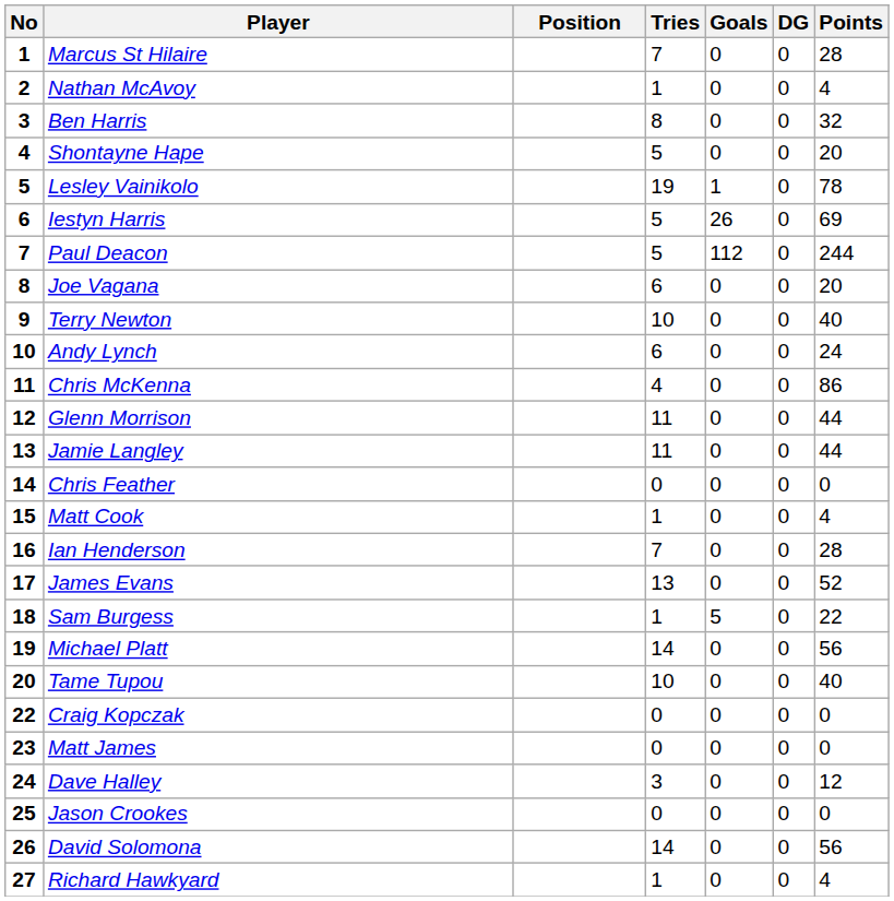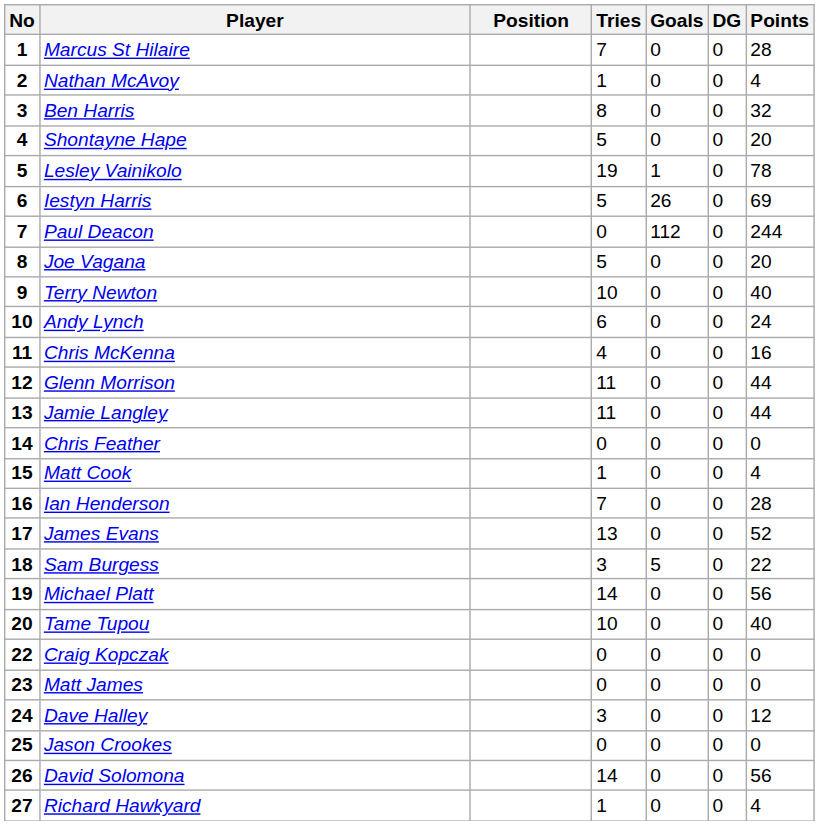 <table class="wikitable sortable"  style="width:65%; font-size:85%;">
 <tr style="background:#efefef;">
 <th width=3%>No</th>
 <th !width=47%>Player</th>
 <th width=15%>Position</th>
 <th style="width:20px;">Tries</th>
 <th style="width:20px;">Goals</th>
 <th style="width:20px;">DG</th>
 <th style="width:20px;">Points</th>
 </tr>
 <tr style="background:#fff;">
 <td align=center><strong>1</strong></td>
 <td><em><a href='#'>Marcus St Hilaire</a></em></td>
 <td align=center></td>
 <td align=centre>7</td>
 <td align=centre>0</td>
 <td align=centre>0</td>
 <td align=centre>28</td>
 </tr>
 <tr style="background:#fff;">
 <td align=center><strong>2</strong></td>
 <td><em><a href='#'>Nathan McAvoy</a></em></td>
 <td align=center></td>
 <td align=centre>1</td>
 <td align=centre>0</td>
 <td align=centre>0</td>
 <td align=centre>4</td>
 </tr>
 <tr style="background:#fff;">
 <td align=center><strong>3</strong></td>
 <td><em><a href='#'>Ben Harris</a></em></td>
 <td align=center></td>
 <td align=centre>8</td>
 <td align=centre>0</td>
 <td align=centre>0</td>
 <td align=centre>32</td>
 </tr>
 <tr style="background:#fff;">
 <td align=center><strong>4</strong></td>
 <td><em><a href='#'>Shontayne Hape</a></em></td>
 <td align=center></td>
 <td align=centre>5</td>
 <td align=centre>0</td>
 <td align=centre>0</td>
 <td align=centre>20</td>
 </tr>
 <tr style="background:#fff;">
 <td align=center><strong>5</strong></td>
 <td><em><a href='#'>Lesley Vainikolo</a></em></td>
 <td align=center></td>
 <td align=centre>19</td>
 <td align=centre>1</td>
 <td align=centre>0</td>
 <td align=centre>78</td>
 </tr>
 <tr style="background:#fff;">
 <td align=center><strong>6</strong></td>
 <td><em><a href='#'>Iestyn Harris</a></em></td>
 <td align=center></td>
 <td align=centre>5</td>
 <td align=centre>26</td>
 <td align=centre>0</td>
 <td align=centre>69</td>
 </tr>
 <tr style="background:#fff;">
 <td align=center><strong>7</strong></td>
 <td><em><a href='#'>Paul Deacon</a></em></td>
 <td align=center></td>
-<td align=centre>5</td>
+<td align=centre>0</td>
 <td align=centre>112</td>
 <td align=centre>0</td>
 <td align=centre>244</td>
 </tr>
 <tr style="background:#fff;">
 <td align=center><strong>8</strong></td>
 <td><em><a href='#'>Joe Vagana</a></em></td>
 <td align=center></td>
-<td align=centre>6</td>
+<td align=centre>5</td>
 <td align=centre>0</td>
 <td align=centre>0</td>
 <td align=centre>20</td>
 </tr>
 <tr style="background:#fff;">
 <td align=center><strong>9</strong></td>
 <td><em><a href='#'>Terry Newton</a></em></td>
 <td align=center></td>
 <td align=centre>10</td>
 <td align=centre>0</td>
 <td align=centre>0</td>
 <td align=centre>40</td>
 </tr>
 <tr style="background:#fff;">
 <td align=center><strong>10</strong></td>
 <td><em><a href='#'>Andy Lynch</a></em></td>
 <td align=center></td>
 <td align=centre>6</td>
 <td align=centre>0</td>
 <td align=centre>0</td>
 <td align=centre>24</td>
 </tr>
 <tr style="background:#fff;">
 <td align=center><strong>11</strong></td>
 <td><em><a href='#'>Chris McKenna</a></em></td>
 <td align=center></td>
 <td align=centre>4</td>
 <td align=centre>0</td>
 <td align=centre>0</td>
-<td align=centre>86</td>
+<td align=centre>16</td>
 </tr>
 <tr style="background:#fff;">
 <td align=center><strong>12</strong></td>
 <td><em><a href='#'>Glenn Morrison</a></em></td>
 <td align=center></td>
 <td align=centre>11</td>
 <td align=centre>0</td>
 <td align=centre>0</td>
 <td align=centre>44</td>
 </tr>
 <tr style="background:#fff;">
 <td align=center><strong>13</strong></td>
 <td><em><a href='#'>Jamie Langley</a></em></td>
 <td align=center></td>
 <td align=centre>11</td>
 <td align=centre>0</td>
 <td align=centre>0</td>
 <td align=centre>44</td>
 </tr>
 <tr style="background:#fff;">
 <td align=center><strong>14</strong></td>
 <td><em><a href='#'>Chris Feather</a></em></td>
 <td align=center></td>
 <td align=centre>0</td>
 <td align=centre>0</td>
 <td align=centre>0</td>
 <td align=centre>0</td>
 </tr>
 <tr style="background:#fff;">
 <td align=center><strong>15</strong></td>
 <td><em><a href='#'>Matt Cook</a></em></td>
 <td align=center></td>
 <td align=centre>1</td>
 <td align=centre>0</td>
 <td align=centre>0</td>
 <td align=centre>4</td>
 </tr>
 <tr style="background:#fff;">
 <td align=center><strong>16</strong></td>
 <td><em><a href='#'>Ian Henderson</a></em></td>
 <td align=center></td>
 <td align=centre>7</td>
 <td align=centre>0</td>
 <td align=centre>0</td>
 <td align=centre>28</td>
 </tr>
 <tr style="background:#fff;">
 <td align=center><strong>17</strong></td>
 <td><em><a href='#'>James Evans</a></em></td>
 <td align=center></td>
 <td align=centre>13</td>
 <td align=centre>0</td>
 <td align=centre>0</td>
 <td align=centre>52</td>
 </tr>
 <tr style="background:#fff;">
 <td align=center><strong>18</strong></td>
 <td><em><a href='#'>Sam Burgess</a></em></td>
 <td align=center></td>
-<td align=centre>1</td>
+<td align=centre>3</td>
 <td align=centre>5</td>
 <td align=centre>0</td>
 <td align=centre>22</td>
 </tr>
 <tr style="background:#fff;">
 <td align=center><strong>19</strong></td>
 <td><em><a href='#'>Michael Platt</a></em></td>
 <td align=center></td>
 <td align=centre>14</td>
 <td align=centre>0</td>
 <td align=centre>0</td>
 <td align=centre>56</td>
 </tr>
 <tr style="background:#fff;">
 <td align=center><strong>20</strong></td>
 <td><em><a href='#'>Tame Tupou</a></em></td>
 <td align=center></td>
 <td align=centre>10</td>
 <td align=centre>0</td>
 <td align=centre>0</td>
 <td align=centre>40</td>
 </tr>
 <tr style="background:#fff;">
 <td align=center><strong>22</strong></td>
 <td><em><a href='#'>Craig Kopczak</a></em></td>
 <td align=center></td>
 <td align=centre>0</td>
 <td align=centre>0</td>
 <td align=centre>0</td>
 <td align=centre>0</td>
 </tr>
 <tr style="background:#fff;">
 <td align=center><strong>23</strong></td>
 <td><em><a href='#'>Matt James</a></em></td>
 <td align=center></td>
 <td align=centre>0</td>
 <td align=centre>0</td>
 <td align=centre>0</td>
 <td align=centre>0</td>
 </tr>
 <tr style="background:#fff;">
 <td align=center><strong>24</strong></td>
 <td><em><a href='#'>Dave Halley</a></em></td>
 <td align=center></td>
 <td align=centre>3</td>
 <td align=centre>0</td>
 <td align=centre>0</td>
 <td align=centre>12</td>
 </tr>
 <tr style="background:#fff;">
 <td align=center><strong>25</strong></td>
 <td><em><a href='#'>Jason Crookes</a></em></td>
 <td align=center></td>
 <td align=centre>0</td>
 <td align=centre>0</td>
 <td align=centre>0</td>
 <td align=centre>0</td>
 </tr>
 <tr style="background:#fff;">
 <td align=center><strong>26</strong></td>
 <td><em><a href='#'>David Solomona</a></em></td>
 <td align=center></td>
 <td align=centre>14</td>
 <td align=centre>0</td>
 <td align=centre>0</td>
 <td align=centre>56</td>
 </tr>
 <tr style="background:#fff;">
 <td align=center><strong>27</strong></td>
 <td><em><a href='#'>Richard Hawkyard</a></em></td>
 <td align=center></td>
 <td align=centre>1</td>
 <td align=centre>0</td>
 <td align=centre>0</td>
 <td align=centre>4</td>
 </tr>
 </table>
